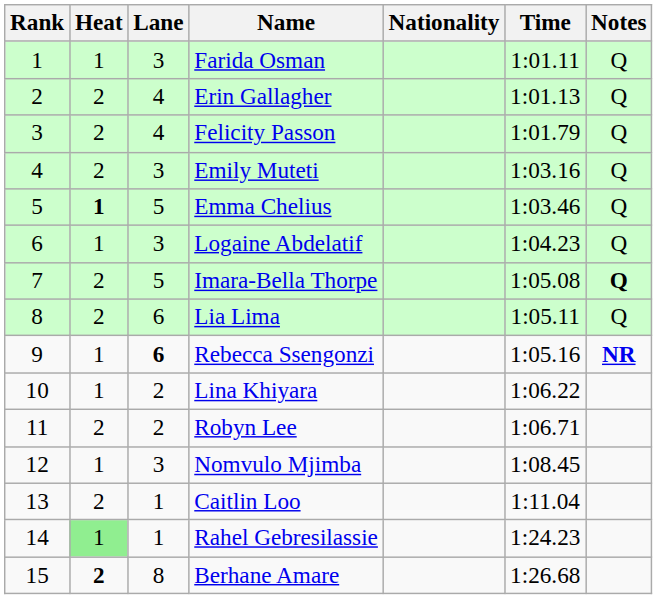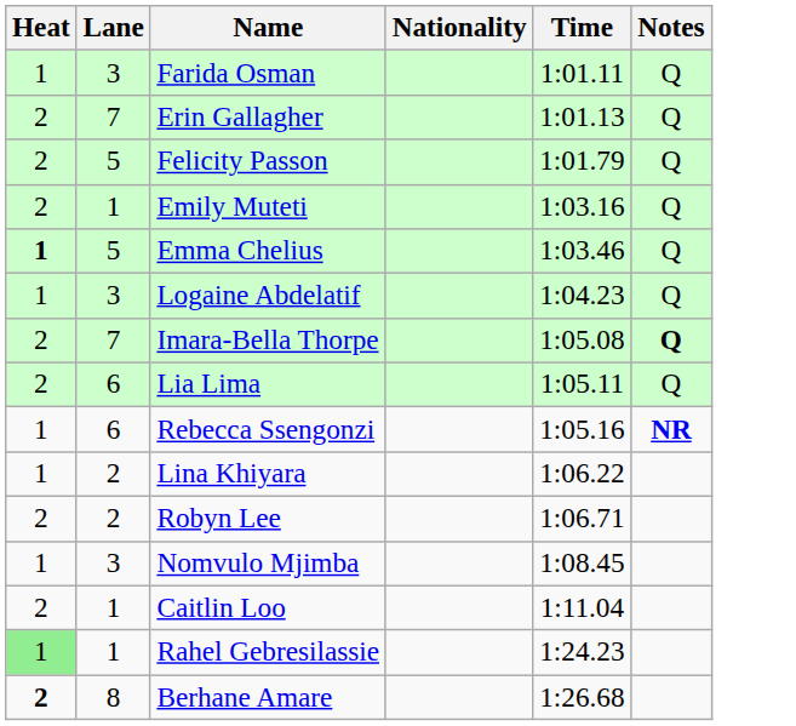 <table class="wikitable sortable" style="text-align:center">
 <tr>
-<th>Rank</th>
 <th>Heat</th>
 <th>Lane</th>
 <th>Name</th>
 <th>Nationality</th>
 <th>Time</th>
 <th>Notes</th>
 </tr>
 <tr bgcolor=ccffcc>
 <td>1</td>
-<td>1</td>
 <td>3</td>
 <td align=left><a href='#'>Farida Osman</a></td>
 <td align=left></td>
 <td>1:01.11</td>
 <td>Q</td>
 </tr>
 <tr bgcolor=ccffcc>
 <td>2</td>
-<td>2</td>
-<td>4</td>
+<td>7</td>
 <td align=left><a href='#'>Erin Gallagher</a></td>
 <td align=left></td>
 <td>1:01.13</td>
 <td>Q</td>
 </tr>
 <tr bgcolor=ccffcc>
-<td>3</td>
 <td>2</td>
-<td>4</td>
+<td>5</td>
 <td align=left><a href='#'>Felicity Passon</a></td>
 <td align=left></td>
 <td>1:01.79</td>
 <td>Q</td>
 </tr>
 <tr bgcolor=ccffcc>
-<td>4</td>
 <td>2</td>
-<td>3</td>
+<td>1</td>
 <td align=left><a href='#'>Emily Muteti</a></td>
 <td align=left></td>
 <td>1:03.16</td>
 <td>Q</td>
 </tr>
 <tr bgcolor=ccffcc>
-<td>5</td>
 <td><strong>1</strong></td>
 <td>5</td>
 <td align=left><a href='#'>Emma Chelius</a></td>
 <td align=left></td>
 <td>1:03.46</td>
 <td>Q</td>
 </tr>
 <tr bgcolor=ccffcc>
-<td>6</td>
 <td>1</td>
 <td>3</td>
 <td align=left><a href='#'>Logaine Abdelatif</a></td>
 <td align=left></td>
 <td>1:04.23</td>
 <td>Q</td>
 </tr>
 <tr bgcolor=ccffcc>
+<td>2</td>
 <td>7</td>
-<td>2</td>
-<td>5</td>
 <td align=left><a href='#'>Imara-Bella Thorpe</a></td>
 <td align=left></td>
 <td>1:05.08</td>
 <td><strong>Q</strong></td>
 </tr>
 <tr bgcolor=ccffcc>
-<td>8</td>
 <td>2</td>
 <td>6</td>
 <td align=left><a href='#'>Lia Lima</a></td>
 <td align=left></td>
 <td>1:05.11</td>
 <td>Q</td>
 </tr>
 <tr>
-<td>9</td>
 <td>1</td>
-<td><strong>6</strong></td>
+<td>6</td>
 <td align=left><a href='#'>Rebecca Ssengonzi</a></td>
 <td align=left></td>
 <td>1:05.16</td>
 <td><strong><a href='#'>NR</a></strong></td>
 </tr>
 <tr>
-<td>10</td>
 <td>1</td>
 <td>2</td>
 <td align=left><a href='#'>Lina Khiyara</a></td>
 <td align=left></td>
 <td>1:06.22</td>
 <td></td>
 </tr>
 <tr>
-<td>11</td>
 <td>2</td>
 <td>2</td>
 <td align=left><a href='#'>Robyn Lee</a></td>
 <td align=left></td>
 <td>1:06.71</td>
 <td></td>
 </tr>
 <tr>
-<td>12</td>
 <td>1</td>
 <td>3</td>
 <td align=left><a href='#'>Nomvulo Mjimba</a></td>
 <td align=left></td>
 <td>1:08.45</td>
 <td></td>
 </tr>
 <tr>
-<td>13</td>
 <td>2</td>
 <td>1</td>
 <td align=left><a href='#'>Caitlin Loo</a></td>
 <td align=left></td>
 <td>1:11.04</td>
 <td></td>
 </tr>
 <tr>
-<td>14</td>
 <td style="background: lightgreen;">1</td>
 <td>1</td>
 <td align=left><a href='#'>Rahel Gebresilassie</a></td>
 <td align=left></td>
 <td>1:24.23</td>
 <td></td>
 </tr>
 <tr>
-<td>15</td>
 <td><strong>2</strong></td>
 <td>8</td>
 <td align=left><a href='#'>Berhane Amare</a></td>
 <td align=left></td>
 <td>1:26.68</td>
 <td></td>
 </tr>
 </table>
